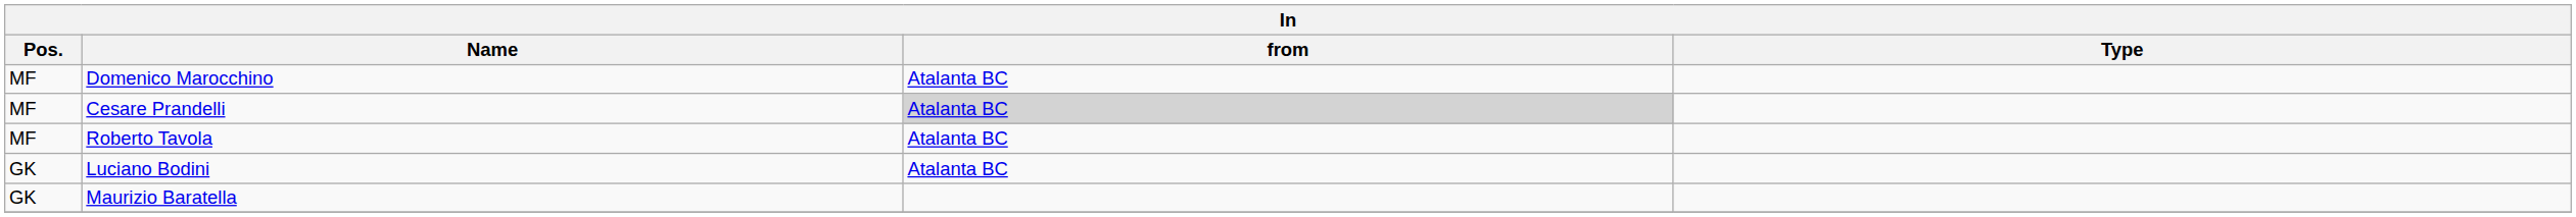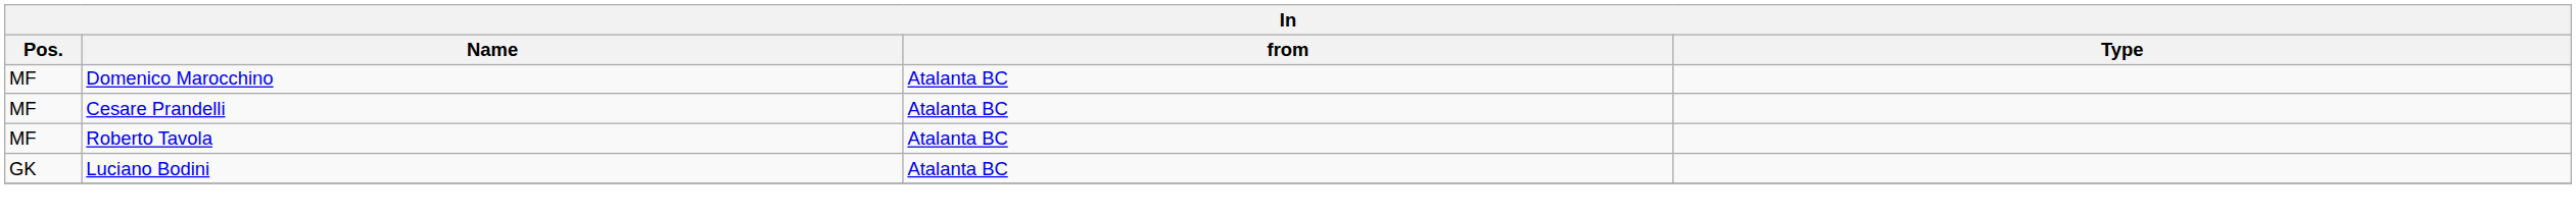 <table class="wikitable" style="font-size:90%;width:99%;">
 <tr>
 <th colspan="4">In</th>
 </tr>
 <tr>
 <th width=3%>Pos.</th>
 <th width=32%>Name</th>
 <th width=30%>from</th>
 <th width=35%>Type</th>
 </tr>
 <tr>
 <td>MF</td>
 <td><a href='#'>Domenico Marocchino</a></td>
 <td><a href='#'>Atalanta BC</a></td>
 <td></td>
 </tr>
 <tr>
 <td>MF</td>
 <td><a href='#'>Cesare Prandelli</a></td>
-<td style="background: lightgrey;"><a href='#'>Atalanta BC</a></td>
+<td><a href='#'>Atalanta BC</a></td>
 <td></td>
 </tr>
 <tr>
 <td>MF</td>
 <td><a href='#'>Roberto Tavola</a></td>
 <td><a href='#'>Atalanta BC</a></td>
 <td></td>
 </tr>
 <tr>
 <td>GK</td>
 <td><a href='#'>Luciano Bodini</a></td>
 <td><a href='#'>Atalanta BC</a></td>
 <td></td>
 </tr>
 <tr>
-<td>GK</td>
-<td><a href='#'>Maurizio Baratella</a></td>
-<td></td>
-<td></td>
-</tr>
-<tr>
 </tr>
 </table>
